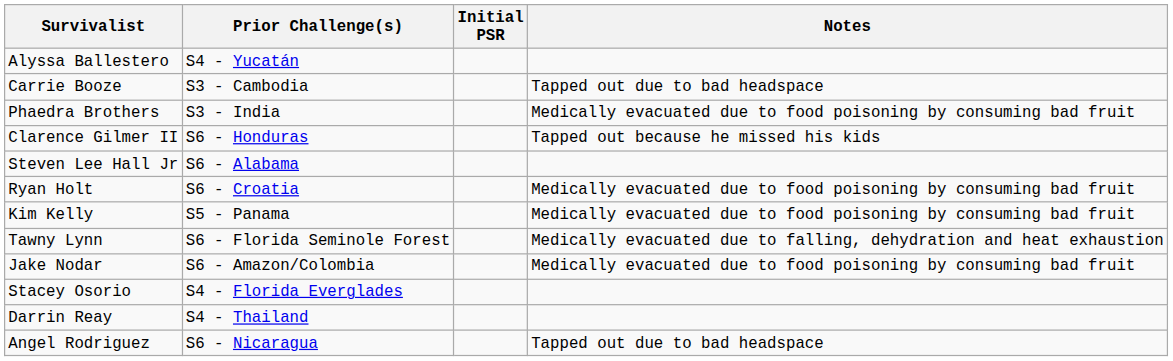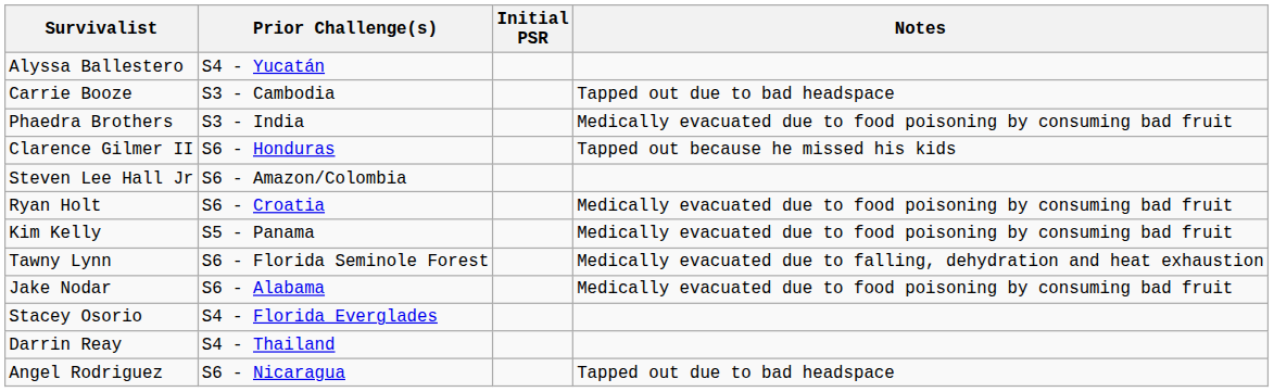 <table class="wikitable">
 <tr>
 <th>Survivalist</th>
 <th>Prior Challenge(s)</th>
 <th>Initial<br>PSR </th>
 <th>Notes</th>
 </tr>
 <tr>
 <td>Alyssa Ballestero</td>
 <td>S4 - <a href='#'>Yucatán</a></td>
 <td align="center"></td>
 <td></td>
 </tr>
 <tr>
 <td>Carrie Booze</td>
 <td>S3 - Cambodia</td>
 <td align="center"></td>
 <td>Tapped out due to bad headspace</td>
 </tr>
 <tr>
 <td>Phaedra Brothers</td>
 <td>S3 - India</td>
 <td align="center"></td>
 <td>Medically evacuated due to food poisoning by consuming bad fruit</td>
 </tr>
 <tr>
 <td>Clarence Gilmer II</td>
 <td>S6 - <a href='#'>Honduras</a></td>
 <td align="center"></td>
 <td>Tapped out because he missed his kids</td>
 </tr>
 <tr>
 <td>Steven Lee Hall Jr</td>
-<td>S6 - <a href='#'>Alabama</a></td>
+<td>S6 - Amazon/Colombia</td>
 <td align="center"></td>
 <td></td>
 </tr>
 <tr>
 <td>Ryan Holt</td>
 <td>S6 - <a href='#'>Croatia</a></td>
 <td align="center"></td>
 <td>Medically evacuated due to food poisoning by consuming bad fruit</td>
 </tr>
 <tr>
 <td>Kim Kelly</td>
 <td>S5 - Panama</td>
 <td align="center"></td>
 <td>Medically evacuated due to food poisoning by consuming bad fruit</td>
 </tr>
 <tr>
 <td>Tawny Lynn</td>
 <td>S6 - Florida Seminole Forest</td>
 <td align="center"></td>
 <td>Medically evacuated due to falling, dehydration and heat exhaustion</td>
 </tr>
 <tr>
 <td>Jake Nodar</td>
-<td>S6 - Amazon/Colombia</td>
+<td>S6 - <a href='#'>Alabama</a></td>
 <td align="center"></td>
 <td>Medically evacuated due to food poisoning by consuming bad fruit</td>
 </tr>
 <tr>
 <td>Stacey Osorio</td>
 <td>S4 - <a href='#'>Florida Everglades</a></td>
 <td align="center"></td>
 <td></td>
 </tr>
 <tr>
 <td>Darrin Reay</td>
 <td>S4 - <a href='#'>Thailand</a></td>
 <td align="center"></td>
 <td></td>
 </tr>
 <tr>
 <td>Angel Rodriguez</td>
 <td>S6 - <a href='#'>Nicaragua</a></td>
 <td align="center"></td>
 <td>Tapped out due to bad headspace</td>
 </tr>
 </table>
